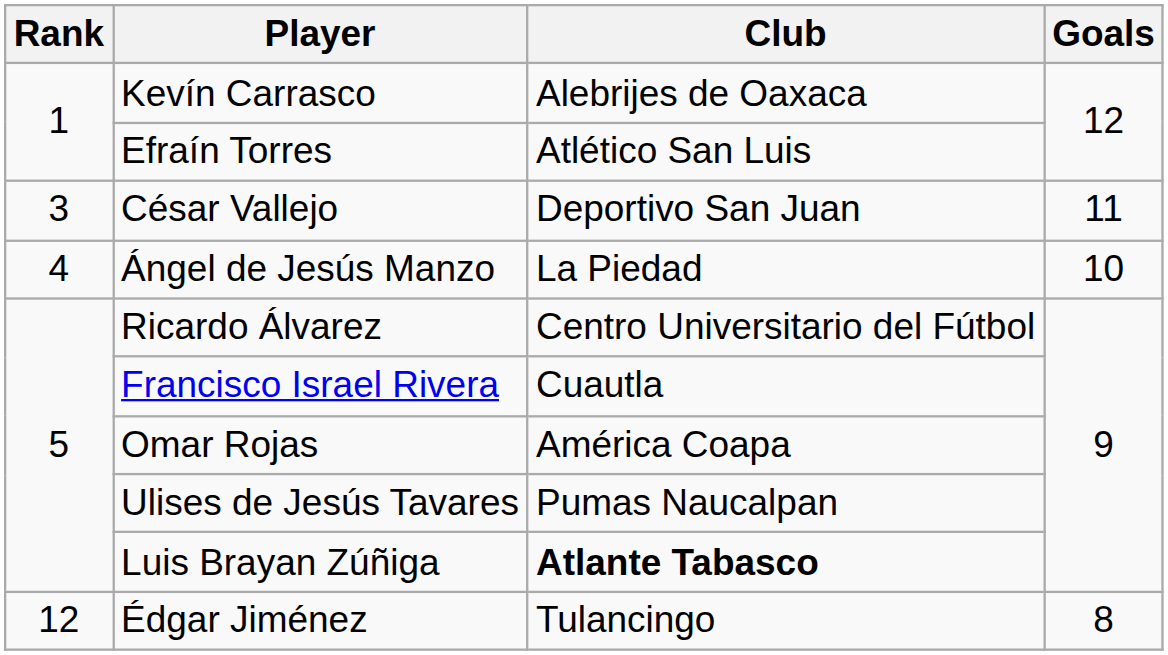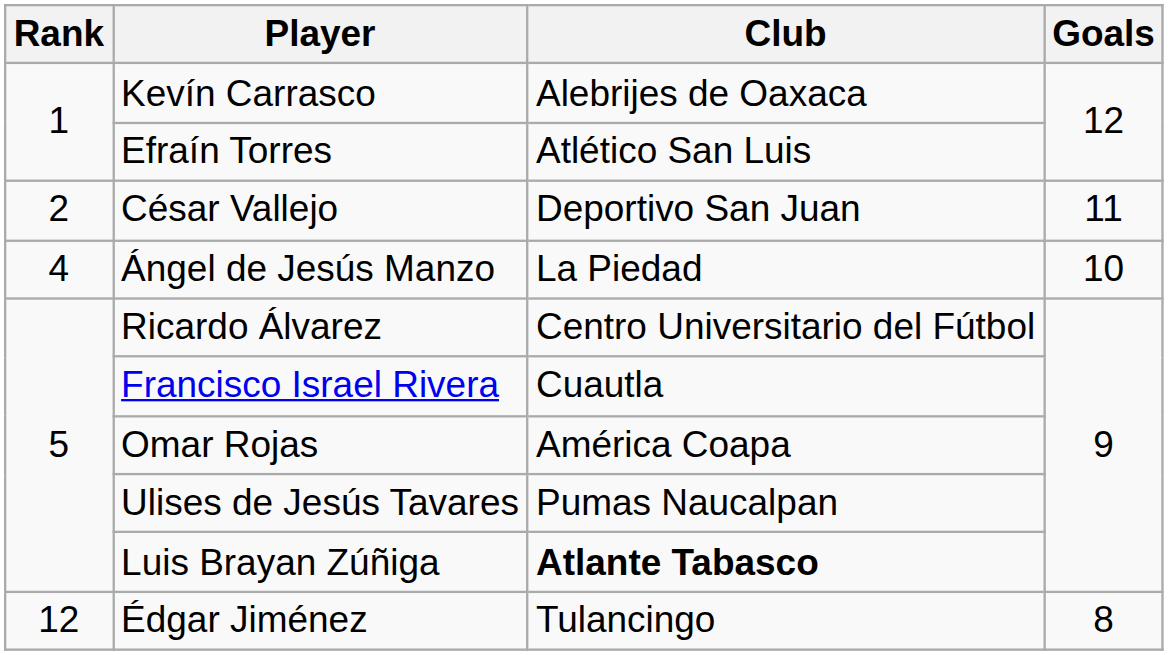 <table class="wikitable">
 <tr>
 <th>Rank</th>
 <th>Player</th>
 <th>Club</th>
 <th>Goals</th>
 </tr>
 <tr>
 <td align=center rowspan=2>1</td>
 <td> Kevín Carrasco</td>
 <td>Alebrijes de Oaxaca</td>
 <td align=center rowspan=2>12</td>
 </tr>
 <tr>
 <td> Efraín Torres</td>
 <td>Atlético San Luis</td>
 </tr>
 <tr>
-<td align=center rowspan=1>3</td>
+<td align=center rowspan=1>2</td>
 <td> César Vallejo</td>
 <td>Deportivo San Juan</td>
 <td align=center rowspan=1>11</td>
 </tr>
 <tr>
 <td align=center rowspan=1>4</td>
 <td> Ángel de Jesús Manzo</td>
 <td>La Piedad</td>
 <td align=center rowspan=1>10</td>
 </tr>
 <tr>
 <td align=center rowspan=5>5</td>
 <td> Ricardo Álvarez</td>
 <td>Centro Universitario del Fútbol</td>
 <td align=center rowspan=5>9</td>
 </tr>
 <tr>
 <td> <a href='#'>Francisco Israel Rivera</a></td>
 <td>Cuautla</td>
 </tr>
 <tr>
 <td> Omar Rojas</td>
 <td>América Coapa</td>
 </tr>
 <tr>
 <td> Ulises de Jesús Tavares</td>
 <td>Pumas Naucalpan</td>
 </tr>
 <tr>
 <td> Luis Brayan Zúñiga</td>
 <td><strong>Atlante Tabasco</strong></td>
 </tr>
 <tr>
 <td align=center rowspan=1>12</td>
 <td> Édgar Jiménez</td>
 <td>Tulancingo</td>
 <td align=center rowspan=1>8</td>
 </tr>
 </table>
